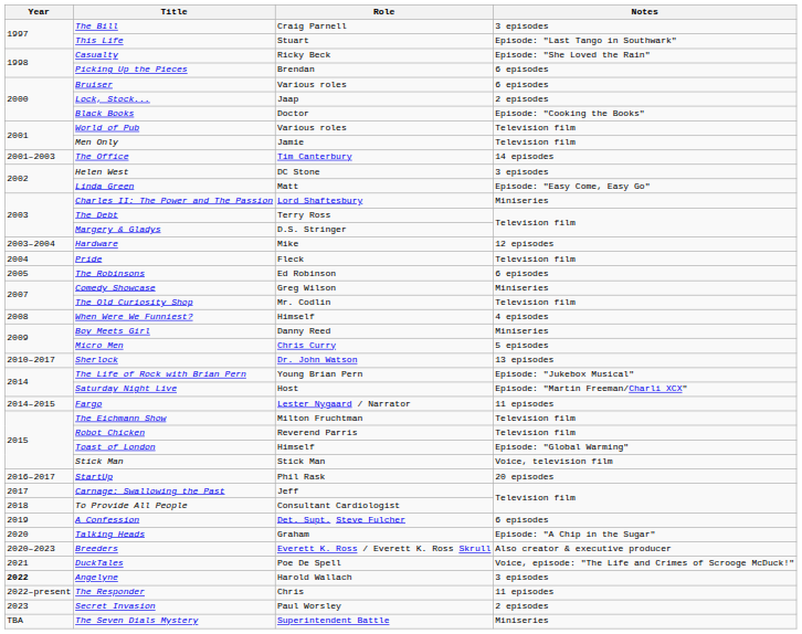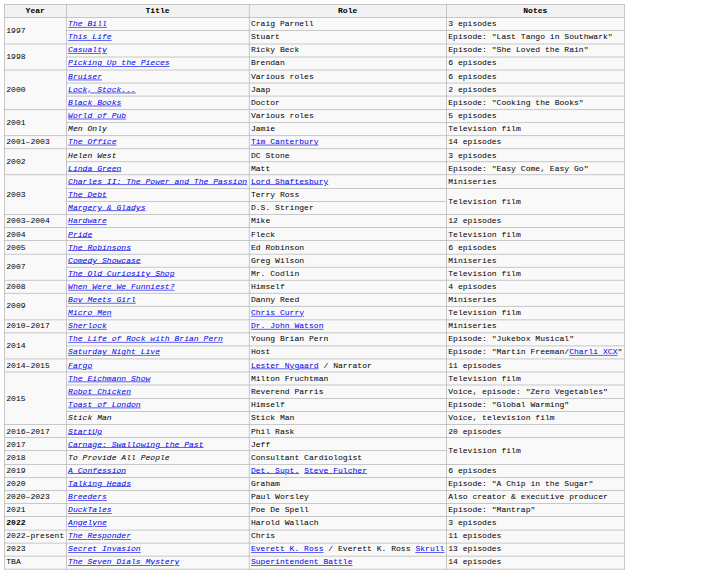 <table class="wikitable sortable">
 <tr>
 <th>Year</th>
 <th>Title</th>
 <th>Role</th>
 <th class="unsortable">Notes</th>
 </tr>
 <tr>
 <td rowspan="2">1997</td>
 <td><em><a href='#'>The Bill</a></em></td>
 <td>Craig Parnell</td>
 <td>3 episodes</td>
 </tr>
 <tr>
 <td><em><a href='#'>This Life</a></em></td>
 <td>Stuart</td>
 <td>Episode: "Last Tango in Southwark"</td>
 </tr>
 <tr>
 <td rowspan="2">1998</td>
 <td><em><a href='#'>Casualty</a></em></td>
 <td>Ricky Beck</td>
 <td>Episode: "She Loved the Rain"</td>
 </tr>
 <tr>
 <td><em><a href='#'>Picking Up the Pieces</a></em></td>
 <td>Brendan</td>
 <td>6 episodes</td>
 </tr>
 <tr>
 <td rowspan="3">2000</td>
 <td><em><a href='#'>Bruiser</a></em></td>
 <td>Various roles</td>
 <td>6 episodes</td>
 </tr>
 <tr>
 <td><em><a href='#'>Lock, Stock...</a></em></td>
 <td>Jaap</td>
 <td>2 episodes</td>
 </tr>
 <tr>
 <td><em><a href='#'>Black Books</a></em></td>
 <td>Doctor</td>
 <td>Episode: "Cooking the Books"</td>
 </tr>
 <tr>
 <td rowspan="2">2001</td>
 <td><em><a href='#'>World of Pub</a></em></td>
 <td>Various roles</td>
-<td>Television film</td>
+<td>5 episodes</td>
 </tr>
 <tr>
 <td><em>Men Only</em></td>
 <td>Jamie</td>
 <td>Television film</td>
 </tr>
 <tr>
 <td>2001–2003</td>
 <td><em><a href='#'>The Office</a></em></td>
 <td><a href='#'>Tim Canterbury</a></td>
 <td>14 episodes</td>
 </tr>
 <tr>
 <td rowspan="2">2002</td>
 <td><em>Helen West</em></td>
 <td>DC Stone</td>
 <td>3 episodes</td>
 </tr>
 <tr>
 <td><em><a href='#'>Linda Green</a></em></td>
 <td>Matt</td>
 <td>Episode: "Easy Come, Easy Go"</td>
 </tr>
 <tr>
 <td rowspan="3">2003</td>
 <td><em><a href='#'>Charles II: The Power and The Passion</a></em></td>
 <td><a href='#'>Lord Shaftesbury</a></td>
 <td>Miniseries</td>
 </tr>
 <tr>
 <td><em><a href='#'>The Debt</a></em></td>
 <td>Terry Ross</td>
 <td rowspan=2>Television film</td>
 </tr>
 <tr>
 <td><em><a href='#'>Margery & Gladys</a></em></td>
 <td>D.S. Stringer</td>
 </tr>
 <tr>
 <td>2003–2004</td>
 <td><em><a href='#'>Hardware</a></em></td>
 <td>Mike</td>
 <td>12 episodes</td>
 </tr>
 <tr>
 <td>2004</td>
 <td><em><a href='#'>Pride</a></em></td>
 <td>Fleck</td>
 <td>Television film</td>
 </tr>
 <tr>
 <td>2005</td>
 <td><em><a href='#'>The Robinsons</a></em></td>
 <td>Ed Robinson</td>
 <td>6 episodes</td>
 </tr>
 <tr>
 <td rowspan="2">2007</td>
 <td><em><a href='#'>Comedy Showcase</a></em></td>
 <td>Greg Wilson</td>
 <td>Miniseries</td>
 </tr>
 <tr>
 <td><em><a href='#'>The Old Curiosity Shop</a></em></td>
 <td>Mr. Codlin</td>
 <td>Television film</td>
 </tr>
 <tr>
 <td>2008</td>
 <td><em><a href='#'>When Were We Funniest?</a></em></td>
 <td>Himself</td>
 <td>4 episodes</td>
 </tr>
 <tr>
 <td rowspan="2">2009</td>
 <td><em><a href='#'>Boy Meets Girl</a></em></td>
 <td>Danny Reed</td>
 <td>Miniseries</td>
 </tr>
 <tr>
 <td><em><a href='#'>Micro Men</a></em></td>
 <td><a href='#'>Chris Curry</a></td>
-<td>5 episodes</td>
+<td>Television film</td>
 </tr>
 <tr>
 <td>2010–2017</td>
 <td><em><a href='#'>Sherlock</a></em></td>
 <td><a href='#'>Dr. John Watson</a></td>
-<td>13 episodes</td>
+<td>Miniseries</td>
 </tr>
 <tr>
 <td rowspan="2">2014</td>
 <td><em><a href='#'>The Life of Rock with Brian Pern</a></em></td>
 <td>Young Brian Pern</td>
 <td>Episode: "Jukebox Musical"</td>
 </tr>
 <tr>
 <td><em><a href='#'>Saturday Night Live</a></em></td>
 <td>Host</td>
 <td>Episode: "Martin Freeman/<a href='#'>Charli XCX</a>"</td>
 </tr>
 <tr>
 <td>2014–2015</td>
 <td><em><a href='#'>Fargo</a></em></td>
 <td><a href='#'>Lester Nygaard</a> / Narrator</td>
 <td>11 episodes</td>
 </tr>
 <tr>
 <td rowspan="4">2015</td>
 <td><em><a href='#'>The Eichmann Show</a></em></td>
 <td>Milton Fruchtman</td>
 <td>Television film</td>
 </tr>
 <tr>
 <td><em><a href='#'>Robot Chicken</a></em></td>
 <td>Reverend Parris</td>
-<td>Television film</td>
+<td>Voice, episode: "Zero Vegetables"</td>
 </tr>
 <tr>
 <td><em><a href='#'>Toast of London</a></em></td>
 <td>Himself</td>
 <td>Episode: "Global Warming"</td>
 </tr>
 <tr>
 <td><em>Stick Man</em></td>
 <td>Stick Man</td>
 <td>Voice, television film</td>
 </tr>
 <tr>
 <td>2016–2017</td>
 <td><em><a href='#'>StartUp</a></em></td>
 <td>Phil Rask</td>
 <td>20 episodes</td>
 </tr>
 <tr>
 <td>2017</td>
 <td><em><a href='#'>Carnage: Swallowing the Past</a></em></td>
 <td>Jeff</td>
 <td rowspan=2>Television film</td>
 </tr>
 <tr>
 <td>2018</td>
 <td><em>To Provide All People</em></td>
 <td>Consultant Cardiologist</td>
 </tr>
 <tr>
 <td>2019</td>
 <td><em><a href='#'>A Confession</a></em></td>
 <td><a href='#'>Det. Supt.</a> <a href='#'>Steve Fulcher</a></td>
 <td>6 episodes</td>
 </tr>
 <tr>
 <td>2020</td>
 <td><em><a href='#'>Talking Heads</a></em></td>
 <td>Graham</td>
 <td>Episode: "A Chip in the Sugar"</td>
 </tr>
 <tr>
 <td>2020–2023</td>
 <td><a href='#'><em>Breeders</em></a></td>
-<td><a href='#'>Everett K. Ross</a> / Everett K. Ross <a href='#'>Skrull</a></td>
+<td>Paul Worsley</td>
 <td>Also creator & executive producer</td>
 </tr>
 <tr>
 <td>2021</td>
 <td><em><a href='#'>DuckTales</a></em></td>
 <td>Poe De Spell</td>
-<td>Voice, episode: "The Life and Crimes of Scrooge McDuck!"</td>
+<td>Episode: "Mantrap"</td>
 </tr>
 <tr>
 <td><strong>2022</strong></td>
 <td><em><a href='#'>Angelyne</a></em></td>
 <td>Harold Wallach</td>
 <td>3 episodes</td>
 </tr>
 <tr>
 <td>2022–present</td>
 <td><em><a href='#'>The Responder</a></em></td>
 <td>Chris</td>
 <td>11 episodes</td>
 </tr>
 <tr>
 <td>2023</td>
 <td><em><a href='#'>Secret Invasion</a></em></td>
-<td>Paul Worsley</td>
-<td>2 episodes</td>
+<td><a href='#'>Everett K. Ross</a> / Everett K. Ross <a href='#'>Skrull</a></td>
+<td>13 episodes</td>
 </tr>
 <tr>
 <td>TBA</td>
 <td><em><a href='#'>The Seven Dials Mystery</a></em></td>
 <td><a href='#'>Superintendent Battle</a></td>
-<td>Miniseries</td>
+<td>14 episodes</td>
 </tr>
 </table>
